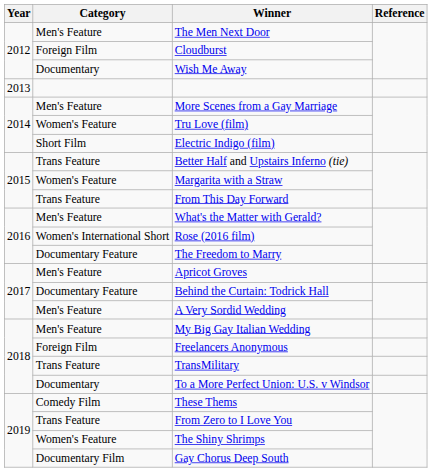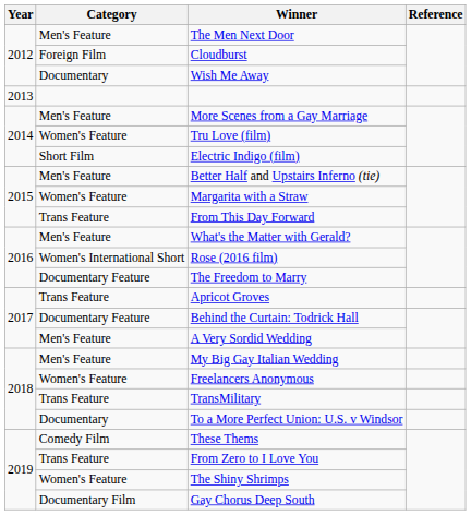 <table class="wikitable">
 <tr>
 <th>Year</th>
 <th>Category</th>
 <th>Winner</th>
 <th>Reference</th>
 </tr>
 <tr>
 <td rowspan="3">2012</td>
 <td>Men's Feature</td>
 <td><a href='#'>The Men Next Door</a></td>
 <td rowspan="3"></td>
 </tr>
 <tr>
 <td>Foreign Film</td>
 <td><a href='#'>Cloudburst</a></td>
 </tr>
 <tr>
 <td>Documentary</td>
 <td><a href='#'>Wish Me Away</a></td>
 </tr>
 <tr>
 <td>2013</td>
 <td></td>
 <td></td>
 <td></td>
 </tr>
 <tr>
 <td rowspan="3">2014</td>
 <td>Men's Feature</td>
 <td><a href='#'>More Scenes from a Gay Marriage</a></td>
 <td rowspan="3"></td>
 </tr>
 <tr>
 <td>Women's Feature</td>
 <td><a href='#'>Tru Love (film)</a></td>
 </tr>
 <tr>
 <td>Short Film</td>
 <td><a href='#'>Electric Indigo (film)</a></td>
 </tr>
 <tr>
 <td rowspan="3">2015</td>
-<td>Trans Feature</td>
+<td>Men's Feature</td>
 <td><a href='#'>Better Half</a> and <a href='#'>Upstairs Inferno</a> <em>(tie)</em></td>
 <td rowspan="3"></td>
 </tr>
 <tr>
 <td>Women's Feature</td>
 <td><a href='#'>Margarita with a Straw</a></td>
 </tr>
 <tr>
 <td>Trans Feature</td>
 <td><a href='#'>From This Day Forward</a></td>
 </tr>
 <tr>
 <td rowspan="3">2016</td>
 <td>Men's Feature</td>
 <td><a href='#'>What's the Matter with Gerald?</a></td>
 <td rowspan="3"></td>
 </tr>
 <tr>
 <td>Women's International Short</td>
 <td><a href='#'>Rose (2016 film)</a></td>
 </tr>
 <tr>
 <td>Documentary Feature</td>
 <td><a href='#'>The Freedom to Marry</a></td>
 </tr>
 <tr>
 <td rowspan="3">2017</td>
-<td>Men's Feature</td>
+<td>Trans Feature</td>
 <td><a href='#'>Apricot Groves</a></td>
 <td></td>
 </tr>
 <tr>
 <td>Documentary Feature</td>
 <td><a href='#'>Behind the Curtain: Todrick Hall</a></td>
 <td rowspan="2"></td>
 </tr>
 <tr>
 <td>Men's Feature</td>
 <td><a href='#'>A Very Sordid Wedding</a></td>
 </tr>
 <tr>
 <td rowspan="4">2018</td>
 <td>Men's Feature</td>
 <td><a href='#'>My Big Gay Italian Wedding</a></td>
 <td></td>
 </tr>
 <tr>
-<td>Foreign Film</td>
+<td>Women's Feature</td>
 <td><a href='#'>Freelancers Anonymous</a></td>
 <td></td>
 </tr>
 <tr>
 <td>Trans Feature</td>
 <td><a href='#'>TransMilitary</a></td>
 <td></td>
 </tr>
 <tr>
 <td>Documentary</td>
 <td><a href='#'>To a More Perfect Union: U.S. v Windsor</a></td>
 <td></td>
 </tr>
 <tr>
 <td rowspan="4">2019</td>
 <td>Comedy Film</td>
 <td><a href='#'>These Thems</a></td>
 <td rowspan="4"></td>
 </tr>
 <tr>
 <td>Trans Feature</td>
 <td><a href='#'>From Zero to I Love You</a></td>
 </tr>
 <tr>
 <td>Women's Feature</td>
 <td><a href='#'>The Shiny Shrimps</a></td>
 </tr>
 <tr>
 <td>Documentary Film</td>
 <td><a href='#'>Gay Chorus Deep South</a></td>
 </tr>
 </table>
